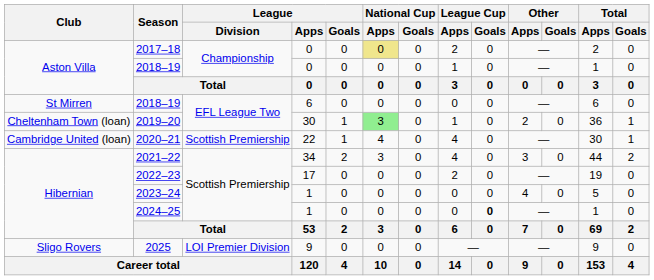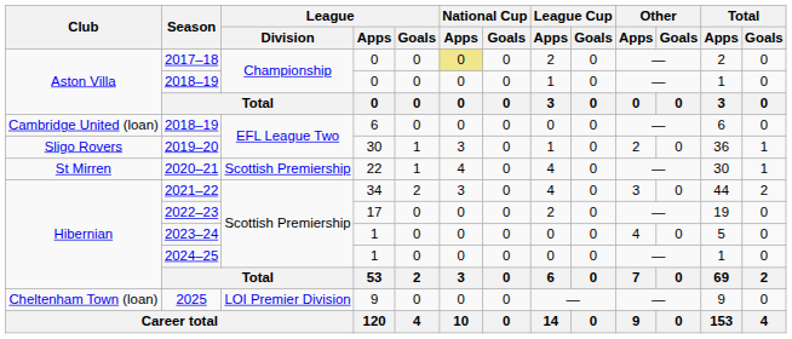 <table class="wikitable" style="text-align: center;">
 <tr>
 <th rowspan="2">Club</th>
 <th rowspan="2">Season</th>
 <th colspan="3">League</th>
 <th colspan="2">National Cup</th>
 <th colspan="2">League Cup</th>
 <th colspan="2">Other</th>
 <th colspan="2">Total</th>
 </tr>
 <tr>
 <th>Division</th>
 <th>Apps</th>
 <th>Goals</th>
 <th>Apps</th>
 <th>Goals</th>
 <th>Apps</th>
 <th>Goals</th>
 <th>Apps</th>
 <th>Goals</th>
 <th>Apps</th>
 <th>Goals</th>
 </tr>
 <tr>
 <td rowspan="3"valign="center"><a href='#'>Aston Villa</a></td>
 <td><a href='#'>2017–18</a></td>
 <td rowspan="2"><a href='#'>Championship</a></td>
 <td>0</td>
 <td>0</td>
 <td style="background: khaki;">0</td>
 <td>0</td>
 <td>2</td>
 <td>0</td>
 <td colspan="2">—</td>
 <td>2</td>
 <td>0</td>
 </tr>
 <tr>
 <td><a href='#'>2018–19</a></td>
 <td>0</td>
 <td>0</td>
 <td>0</td>
 <td>0</td>
 <td>1</td>
 <td>0</td>
 <td colspan="2">—</td>
 <td>1</td>
 <td>0</td>
 </tr>
 <tr>
 <th colspan="2">Total</th>
 <th>0</th>
 <th>0</th>
 <th>0</th>
 <th>0</th>
 <th>3</th>
 <th>0</th>
 <th>0</th>
 <th>0</th>
 <th>3</th>
 <th>0</th>
 </tr>
 <tr>
-<td><a href='#'>St Mirren</a></td>
+<td><a href='#'>Cambridge United</a> (loan)</td>
 <td><a href='#'>2018–19</a></td>
 <td rowspan="2"><a href='#'>EFL League Two</a></td>
 <td>6</td>
 <td>0</td>
 <td>0</td>
 <td>0</td>
 <td>0</td>
 <td>0</td>
 <td colspan="2">—</td>
 <td>6</td>
 <td>0</td>
 </tr>
 <tr>
-<td><a href='#'>Cheltenham Town</a> (loan)</td>
+<td><a href='#'>Sligo Rovers</a></td>
 <td><a href='#'>2019–20</a></td>
 <td>30</td>
 <td>1</td>
-<td style="background: lightgreen;">3</td>
+<td>3</td>
 <td>0</td>
 <td>1</td>
 <td>0</td>
 <td>2</td>
 <td>0</td>
 <td>36</td>
 <td>1</td>
 </tr>
 <tr>
-<td><a href='#'>Cambridge United</a> (loan)</td>
+<td><a href='#'>St Mirren</a></td>
 <td><a href='#'>2020–21</a></td>
 <td><a href='#'>Scottish Premiership</a></td>
 <td>22</td>
 <td>1</td>
 <td>4</td>
 <td>0</td>
 <td>4</td>
 <td>0</td>
 <td colspan="2">—</td>
 <td>30</td>
 <td>1</td>
 </tr>
 <tr>
 <td rowspan="5"><a href='#'>Hibernian</a></td>
 <td><a href='#'>2021–22</a></td>
 <td rowspan=4>Scottish Premiership</td>
 <td>34</td>
 <td>2</td>
 <td>3</td>
 <td>0</td>
 <td>4</td>
 <td>0</td>
 <td>3</td>
 <td>0</td>
 <td>44</td>
 <td>2</td>
 </tr>
 <tr>
 <td><a href='#'>2022–23</a></td>
 <td>17</td>
 <td>0</td>
 <td>0</td>
 <td>0</td>
 <td>2</td>
 <td>0</td>
 <td colspan="2">—</td>
 <td>19</td>
 <td>0</td>
 </tr>
 <tr>
 <td><a href='#'>2023–24</a></td>
 <td>1</td>
 <td>0</td>
 <td>0</td>
 <td>0</td>
 <td>0</td>
 <td>0</td>
 <td>4</td>
 <td>0</td>
 <td>5</td>
 <td>0</td>
 </tr>
 <tr>
 <td><a href='#'>2024–25</a></td>
 <td>1</td>
 <td>0</td>
 <td>0</td>
 <td>0</td>
 <td>0</td>
-<td><strong>0</strong></td>
+<td>0</td>
 <td colspan="2">—</td>
 <td>1</td>
 <td>0</td>
 </tr>
 <tr>
 <th colspan="2">Total</th>
 <th>53</th>
 <th>2</th>
 <th>3</th>
 <th>0</th>
 <th>6</th>
 <th>0</th>
 <th>7</th>
 <th>0</th>
 <th>69</th>
 <th>2</th>
 </tr>
 <tr>
-<td><a href='#'>Sligo Rovers</a></td>
+<td><a href='#'>Cheltenham Town</a> (loan)</td>
 <td><a href='#'>2025</a></td>
 <td><a href='#'>LOI Premier Division</a></td>
 <td>9</td>
 <td>0</td>
 <td>0</td>
 <td>0</td>
 <td colspan="2">—</td>
 <td colspan="2">—</td>
 <td>9</td>
 <td>0</td>
 </tr>
 <tr>
 <th colspan="3">Career total</th>
 <th>120</th>
 <th>4</th>
 <th>10</th>
 <th>0</th>
 <th>14</th>
 <th>0</th>
 <th>9</th>
 <th>0</th>
 <th>153</th>
 <th>4</th>
 </tr>
 </table>
